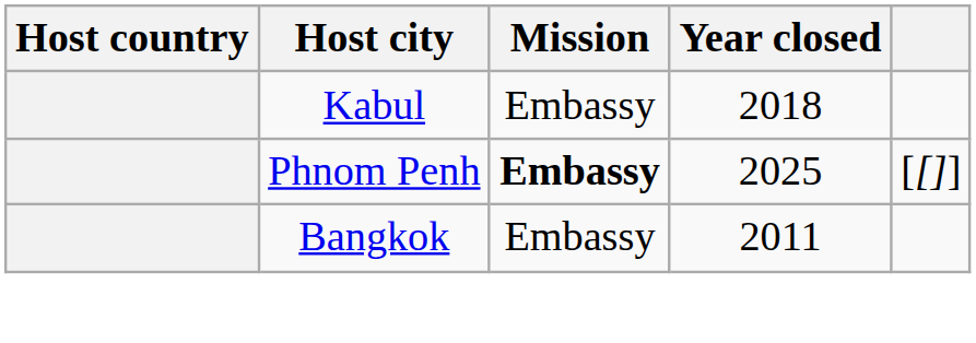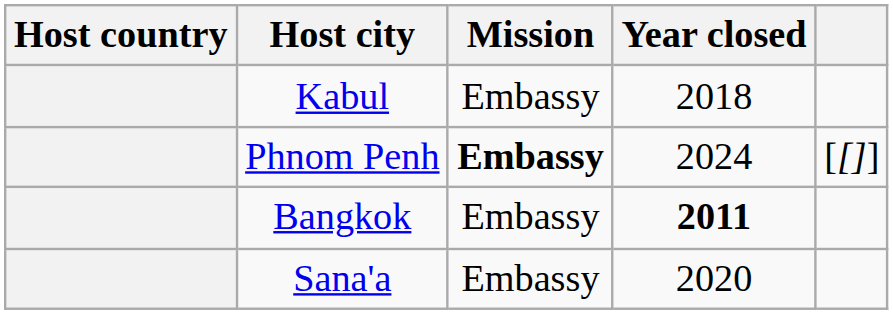 <table class="wikitable plainrowheaders" style="text-align:center;">
 <tr>
 <th scope="col">Host country</th>
 <th scope="col">Host city</th>
 <th scope="col">Mission</th>
 <th scope="col">Year closed</th>
 <th scope="col"></th>
 </tr>
 <tr>
 <th scope="row"></th>
 <td><a href='#'>Kabul</a></td>
 <td>Embassy</td>
 <td>2018</td>
 <td></td>
 </tr>
 <tr>
 <th scope="row"></th>
 <td><a href='#'>Phnom Penh</a></td>
 <td><strong>Embassy</strong></td>
-<td>2025</td>
+<td>2024</td>
 <td>[<em>[]</em>]</td>
 </tr>
 <tr>
 <th scope="row"></th>
 <td><a href='#'>Bangkok</a></td>
 <td>Embassy</td>
-<td>2011</td>
+<td><strong>2011</strong></td>
+<td></td>
+</tr>
+<tr>
+<th scope="row"></th>
+<td><a href='#'>Sana'a</a></td>
+<td>Embassy</td>
+<td>2020</td>
 <td></td>
 </tr>
 </table>
